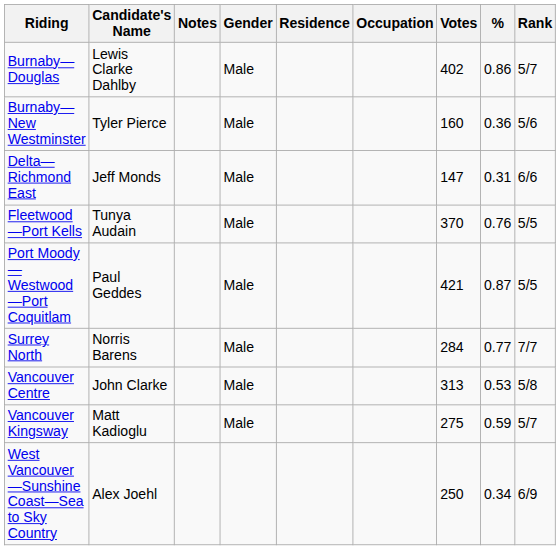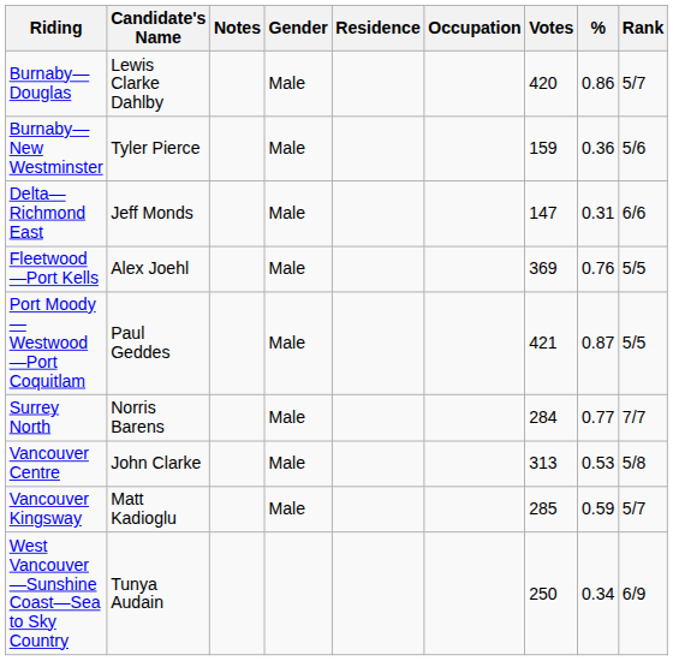 <table class="wikitable sortable">
 <tr>
 <th>Riding<br></th>
 <th>Candidate's Name</th>
 <th>Notes</th>
 <th>Gender</th>
 <th>Residence</th>
 <th>Occupation</th>
 <th>Votes</th>
 <th>%</th>
 <th>Rank</th>
 </tr>
 <tr>
 <td><a href='#'>Burnaby—Douglas</a></td>
 <td>Lewis Clarke Dahlby</td>
 <td></td>
 <td>Male</td>
 <td></td>
 <td></td>
-<td>402</td>
+<td>420</td>
 <td>0.86</td>
 <td>5/7</td>
 </tr>
 <tr>
 <td><a href='#'>Burnaby—New Westminster</a></td>
 <td>Tyler Pierce</td>
 <td></td>
 <td>Male</td>
 <td></td>
 <td></td>
-<td>160</td>
+<td>159</td>
 <td>0.36</td>
 <td>5/6</td>
 </tr>
 <tr>
 <td><a href='#'>Delta—Richmond East</a></td>
 <td>Jeff Monds</td>
 <td></td>
 <td>Male</td>
 <td></td>
 <td></td>
 <td>147</td>
 <td>0.31</td>
 <td>6/6</td>
 </tr>
 <tr>
 <td><a href='#'>Fleetwood—Port Kells</a></td>
-<td>Tunya Audain</td>
+<td>Alex Joehl</td>
 <td></td>
 <td>Male</td>
 <td></td>
 <td></td>
-<td>370</td>
+<td>369</td>
 <td>0.76</td>
 <td>5/5</td>
 </tr>
 <tr>
 <td><a href='#'>Port Moody—Westwood—Port Coquitlam</a></td>
 <td>Paul Geddes</td>
 <td></td>
 <td>Male</td>
 <td></td>
 <td></td>
 <td>421</td>
 <td>0.87</td>
 <td>5/5</td>
 </tr>
 <tr>
 <td><a href='#'>Surrey North</a></td>
 <td>Norris Barens</td>
 <td></td>
 <td>Male</td>
 <td></td>
 <td></td>
 <td>284</td>
 <td>0.77</td>
 <td>7/7</td>
 </tr>
 <tr>
 <td><a href='#'>Vancouver Centre</a></td>
 <td>John Clarke</td>
 <td></td>
 <td>Male</td>
 <td></td>
 <td></td>
 <td>313</td>
 <td>0.53</td>
 <td>5/8</td>
 </tr>
 <tr>
 <td><a href='#'>Vancouver Kingsway</a></td>
 <td>Matt Kadioglu</td>
 <td></td>
 <td>Male</td>
 <td></td>
 <td></td>
-<td>275</td>
+<td>285</td>
 <td>0.59</td>
 <td>5/7</td>
 </tr>
 <tr>
 <td><a href='#'>West Vancouver—Sunshine Coast—Sea to Sky Country</a></td>
-<td>Alex Joehl</td>
+<td>Tunya Audain</td>
 <td></td>
 <td></td>
 <td></td>
 <td></td>
 <td>250</td>
 <td>0.34</td>
 <td>6/9</td>
 </tr>
 </table>
